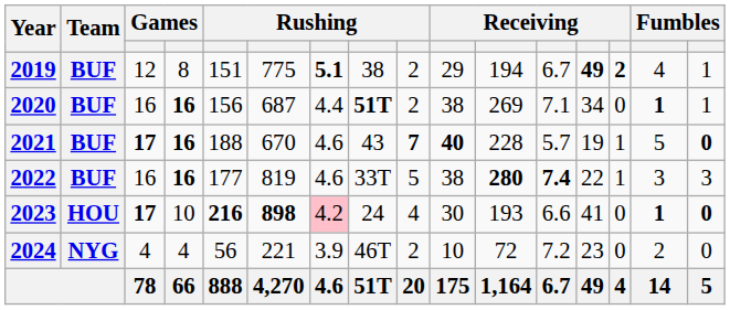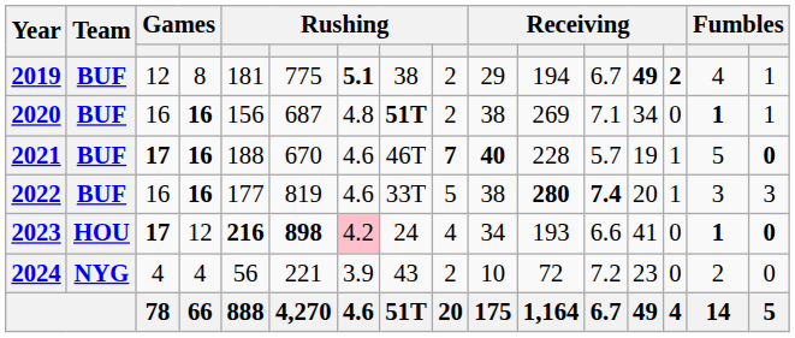 <table class="wikitable" style="text-align:center;">
 <tr>
 <th rowspan="2">Year</th>
 <th rowspan="2">Team</th>
 <th colspan="2">Games</th>
 <th colspan="5">Rushing</th>
 <th colspan="5">Receiving</th>
 <th colspan="2">Fumbles</th>
 </tr>
 <tr>
 <th></th>
 <th></th>
 <th></th>
 <th></th>
 <th></th>
 <th></th>
 <th></th>
 <th></th>
 <th></th>
 <th></th>
 <th></th>
 <th></th>
 <th></th>
 <th></th>
 </tr>
 <tr>
 <th><a href='#'>2019</a></th>
 <th><a href='#'>BUF</a></th>
 <td>12</td>
 <td>8</td>
-<td>151</td>
+<td>181</td>
 <td>775</td>
 <td><strong>5.1</strong></td>
 <td>38</td>
 <td>2</td>
 <td>29</td>
 <td>194</td>
 <td>6.7</td>
 <td><strong>49</strong></td>
 <td><strong>2</strong></td>
 <td>4</td>
 <td>1</td>
 </tr>
 <tr>
 <th><a href='#'>2020</a></th>
 <th><a href='#'>BUF</a></th>
 <td>16</td>
 <td><strong>16</strong></td>
 <td>156</td>
 <td>687</td>
-<td>4.4</td>
+<td>4.8</td>
 <td><strong>51T </strong></td>
 <td>2</td>
 <td>38</td>
 <td>269</td>
 <td>7.1</td>
 <td>34</td>
 <td>0</td>
 <td><strong>1</strong></td>
 <td>1</td>
 </tr>
 <tr>
 <th><a href='#'>2021</a></th>
 <th><a href='#'>BUF</a></th>
 <td><strong>17</strong></td>
 <td><strong>16</strong></td>
 <td>188</td>
 <td>670</td>
 <td>4.6</td>
-<td>43</td>
+<td>46T</td>
 <td><strong>7</strong></td>
 <td><strong>40</strong></td>
 <td>228</td>
 <td>5.7</td>
 <td>19</td>
 <td>1</td>
 <td>5</td>
 <td><strong>0</strong></td>
 </tr>
 <tr>
 <th><a href='#'>2022</a></th>
 <th><a href='#'>BUF</a></th>
 <td>16</td>
 <td><strong>16</strong></td>
 <td>177</td>
 <td>819</td>
 <td>4.6</td>
 <td>33T</td>
 <td>5</td>
 <td>38</td>
 <td><strong>280</strong></td>
 <td><strong>7.4</strong></td>
-<td>22</td>
+<td>20</td>
 <td>1</td>
 <td>3</td>
 <td>3</td>
 </tr>
 <tr>
 <th><a href='#'>2023</a></th>
 <th><a href='#'>HOU</a></th>
 <td><strong>17</strong></td>
-<td>10</td>
+<td>12</td>
 <td><strong>216</strong></td>
 <td><strong>898</strong></td>
 <td style="background: pink;">4.2</td>
 <td>24</td>
 <td>4</td>
-<td>30</td>
+<td>34</td>
 <td>193</td>
 <td>6.6</td>
 <td>41</td>
 <td>0</td>
 <td><strong>1</strong></td>
 <td><strong>0</strong></td>
 </tr>
 <tr>
 <th><a href='#'>2024</a></th>
 <th><a href='#'>NYG</a></th>
 <td>4</td>
 <td>4</td>
 <td>56</td>
 <td>221</td>
 <td>3.9</td>
-<td>46T</td>
+<td>43</td>
 <td>2</td>
 <td>10</td>
 <td>72</td>
 <td>7.2</td>
 <td>23</td>
 <td>0</td>
 <td>2</td>
 <td>0</td>
 </tr>
 <tr>
 <th colspan="2"></th>
 <th>78</th>
 <th>66</th>
 <th>888</th>
 <th>4,270</th>
 <th>4.6</th>
 <th>51T</th>
 <th>20</th>
 <th>175</th>
 <th>1,164</th>
 <th>6.7</th>
 <th>49</th>
 <th>4</th>
 <th>14</th>
 <th>5</th>
 </tr>
 </table>
